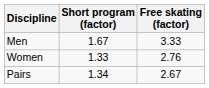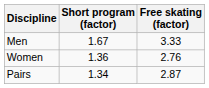 <table class="wikitable">
 <tr>
 <th>Discipline</th>
 <th>Short program<br>(factor)</th>
 <th>Free skating<br>(factor)</th>
 </tr>
 <tr>
 <td>Men</td>
 <td align="center">1.67</td>
 <td align="center">3.33</td>
 </tr>
 <tr>
 <td>Women</td>
-<td align="center">1.33</td>
+<td align="center">1.36</td>
 <td align="center">2.76</td>
 </tr>
 <tr>
 <td>Pairs</td>
 <td align="center">1.34</td>
-<td align="center">2.67</td>
+<td align="center">2.87</td>
 </tr>
 </table>
